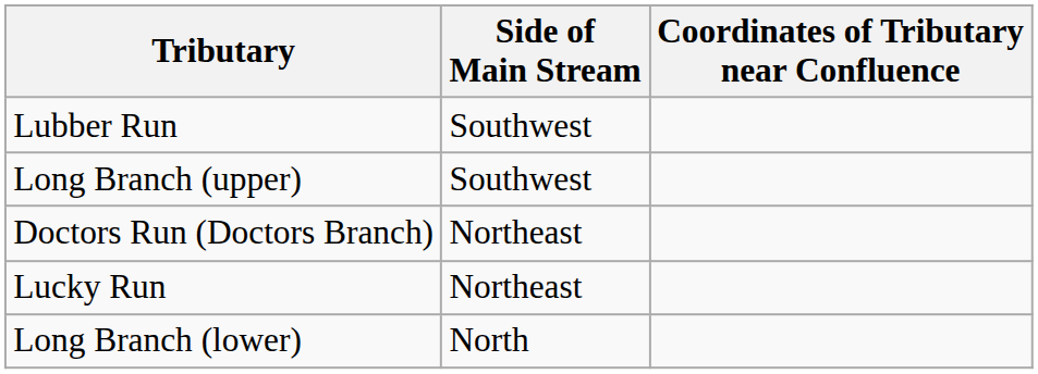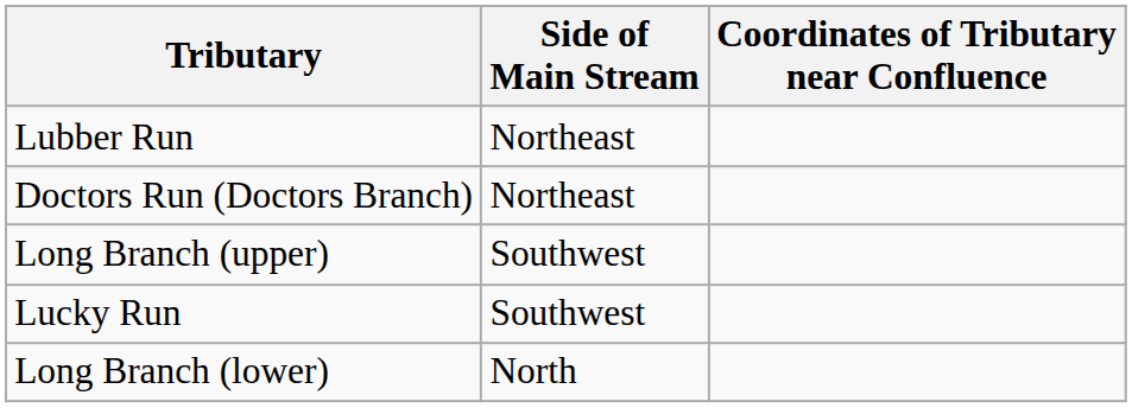 <table class="wikitable">
 <tr>
 <th>Tributary</th>
 <th>Side of<br>Main Stream</th>
 <th>Coordinates of Tributary<br>near Confluence</th>
 </tr>
 <tr>
 <td>Lubber Run</td>
-<td>Southwest</td>
+<td>Northeast</td>
+<td></td>
+</tr>
+<tr>
+<td>Doctors Run (Doctors Branch)</td>
+<td>Northeast</td>
 <td></td>
 </tr>
 <tr>
 <td>Long Branch (upper)</td>
 <td>Southwest</td>
 <td></td>
 </tr>
 <tr>
-<td>Doctors Run (Doctors Branch)</td>
-<td>Northeast</td>
-<td></td>
-</tr>
-<tr>
 <td>Lucky Run</td>
-<td>Northeast</td>
+<td>Southwest</td>
 <td></td>
 </tr>
 <tr>
 <td>Long Branch (lower)</td>
 <td>North</td>
 <td></td>
 </tr>
 </table>
